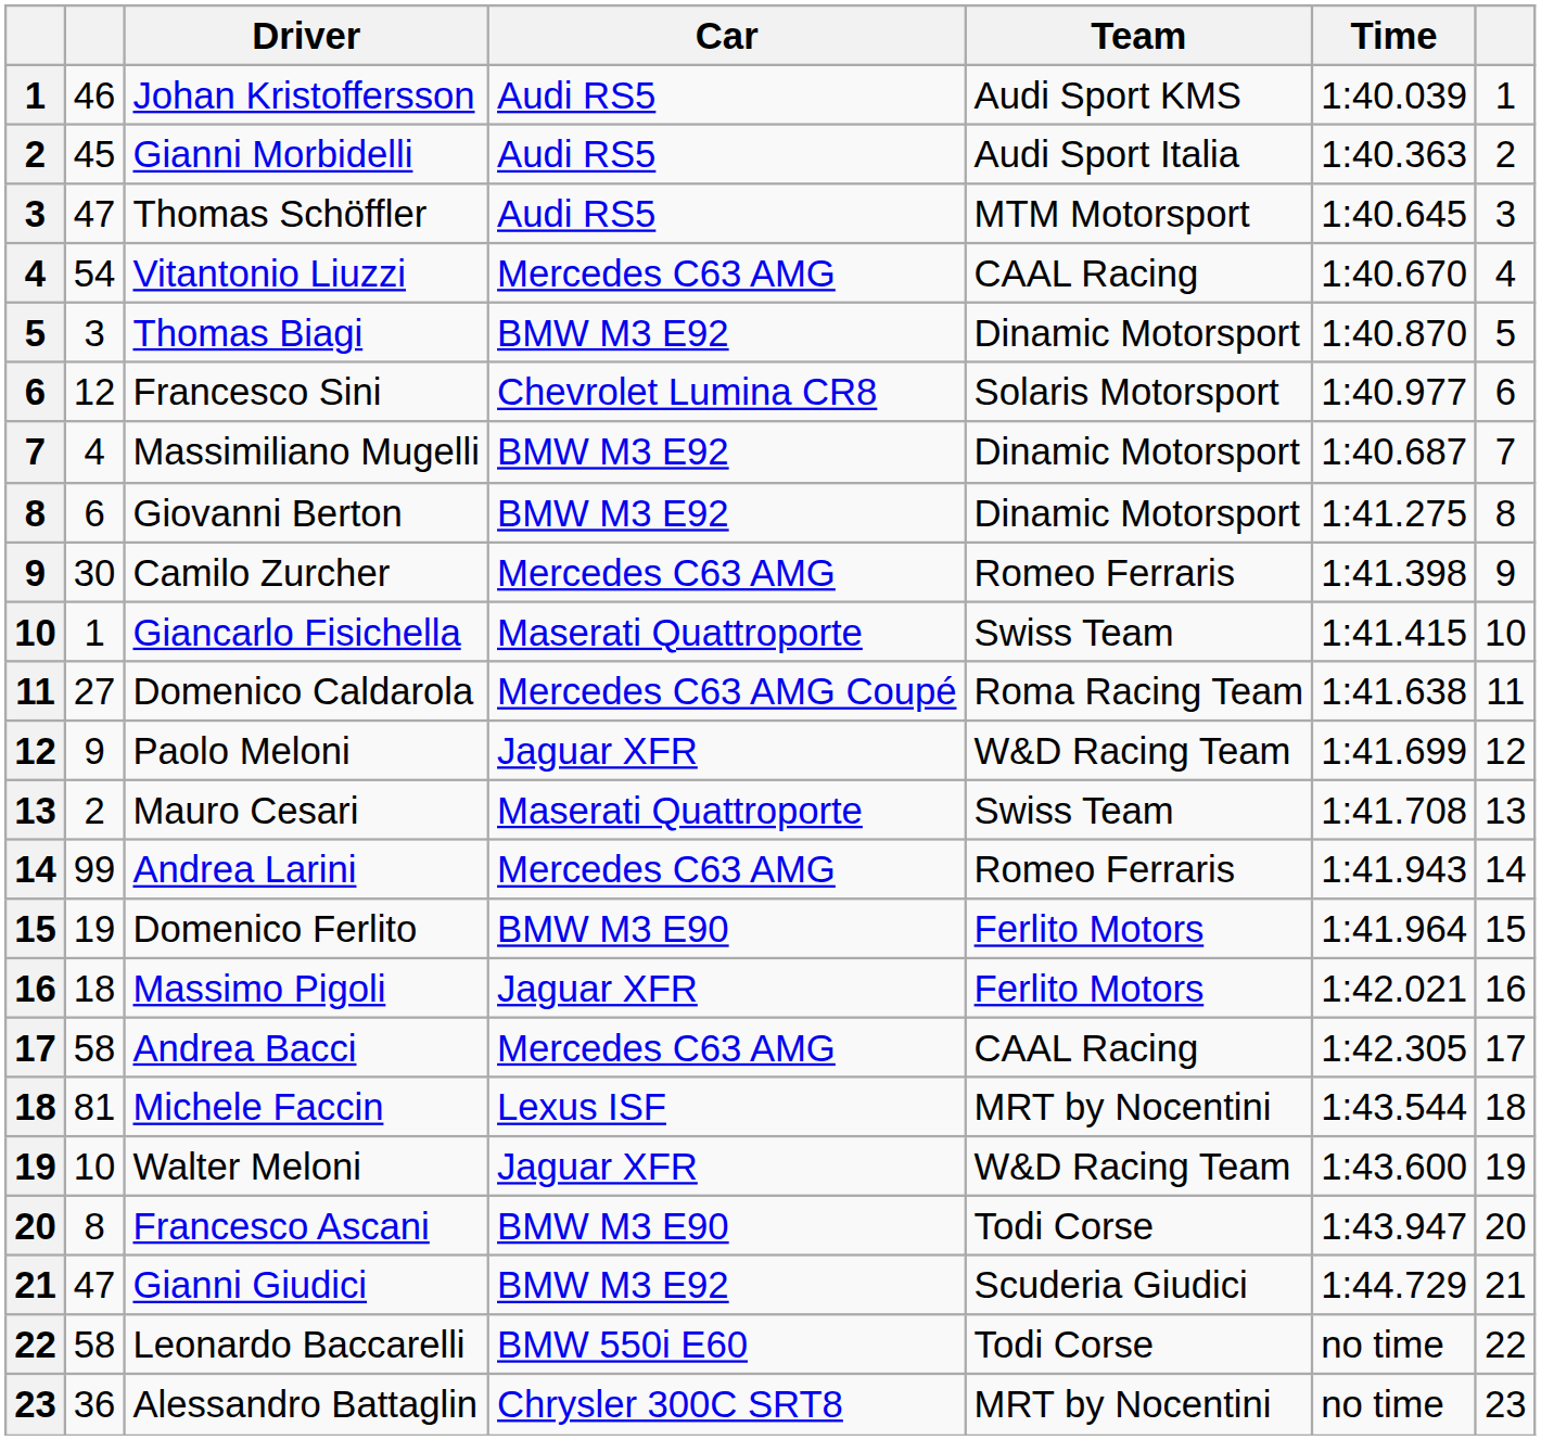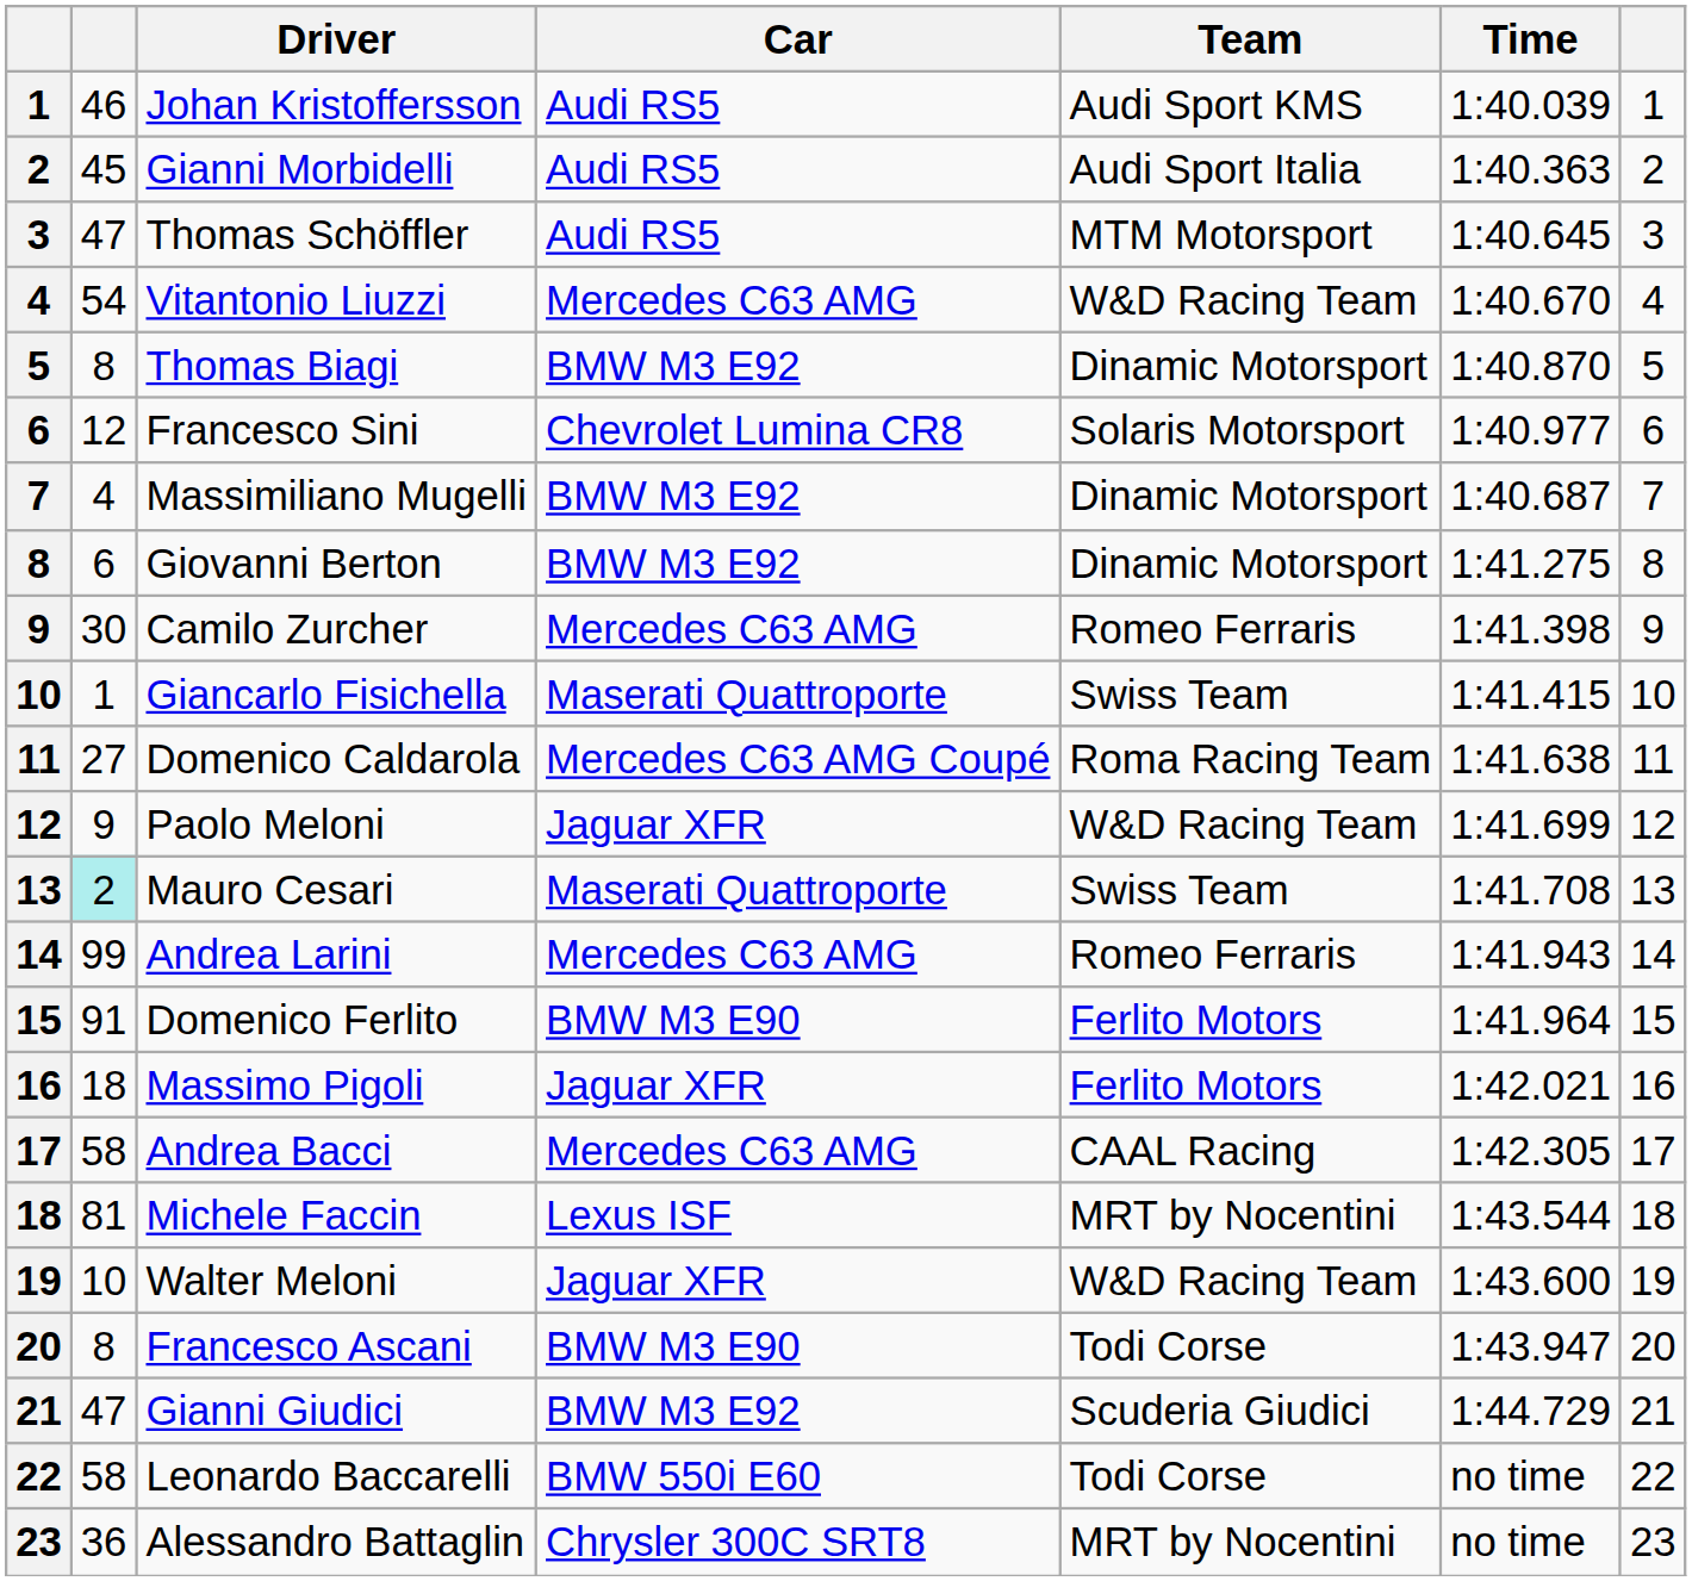 <table class="wikitable sortable" style="font-size:95%">
 <tr>
 <th></th>
 <th></th>
 <th>Driver</th>
 <th>Car</th>
 <th>Team</th>
 <th>Time</th>
 <th></th>
 </tr>
 <tr>
 <th>1</th>
 <td align=center>46</td>
 <td> <a href='#'>Johan Kristoffersson</a></td>
 <td><a href='#'>Audi RS5</a></td>
 <td> Audi Sport KMS</td>
 <td>1:40.039</td>
 <td align=center>1</td>
 </tr>
 <tr>
 <th>2</th>
 <td align=center>45</td>
 <td> <a href='#'>Gianni Morbidelli</a></td>
 <td><a href='#'>Audi RS5</a></td>
 <td> Audi Sport Italia</td>
 <td>1:40.363</td>
 <td align=center>2</td>
 </tr>
 <tr>
 <th>3</th>
 <td align=center>47</td>
 <td> Thomas Schöffler</td>
 <td><a href='#'>Audi RS5</a></td>
 <td> MTM Motorsport</td>
 <td>1:40.645</td>
 <td align=center>3</td>
 </tr>
 <tr>
 <th>4</th>
 <td align=center>54</td>
 <td> <a href='#'>Vitantonio Liuzzi</a></td>
 <td><a href='#'>Mercedes C63 AMG</a></td>
-<td> CAAL Racing</td>
+<td> W&D Racing Team</td>
 <td>1:40.670</td>
 <td align=center>4</td>
 </tr>
 <tr>
 <th>5</th>
-<td align=center>3</td>
+<td align=center>8</td>
 <td> <a href='#'>Thomas Biagi</a></td>
 <td><a href='#'>BMW M3 E92</a></td>
 <td> Dinamic Motorsport</td>
 <td>1:40.870</td>
 <td align=center>5</td>
 </tr>
 <tr>
 <th>6</th>
 <td align=center>12</td>
 <td> Francesco Sini</td>
 <td><a href='#'>Chevrolet Lumina CR8</a></td>
 <td> Solaris Motorsport</td>
 <td>1:40.977</td>
 <td align=center>6</td>
 </tr>
 <tr>
 <th>7</th>
 <td align=center>4</td>
 <td> Massimiliano Mugelli</td>
 <td><a href='#'>BMW M3 E92</a></td>
 <td> Dinamic Motorsport</td>
 <td>1:40.687</td>
 <td align=center>7</td>
 </tr>
 <tr>
 <th>8</th>
 <td align=center>6</td>
 <td> Giovanni Berton</td>
 <td><a href='#'>BMW M3 E92</a></td>
 <td> Dinamic Motorsport</td>
 <td>1:41.275</td>
 <td align=center>8</td>
 </tr>
 <tr>
 <th>9</th>
 <td align=center>30</td>
 <td> Camilo Zurcher</td>
 <td><a href='#'>Mercedes C63 AMG</a></td>
 <td> Romeo Ferraris</td>
 <td>1:41.398</td>
 <td align=center>9</td>
 </tr>
 <tr>
 <th>10</th>
 <td align=center>1</td>
 <td> <a href='#'>Giancarlo Fisichella</a></td>
 <td><a href='#'>Maserati Quattroporte</a></td>
 <td> Swiss Team</td>
 <td>1:41.415</td>
 <td align=center>10</td>
 </tr>
 <tr>
 <th>11</th>
 <td align=center>27</td>
 <td> Domenico Caldarola</td>
 <td><a href='#'>Mercedes C63 AMG Coupé</a></td>
 <td> Roma Racing Team</td>
 <td>1:41.638</td>
 <td align=center>11</td>
 </tr>
 <tr>
 <th>12</th>
 <td align=center>9</td>
 <td> Paolo Meloni</td>
 <td><a href='#'>Jaguar XFR</a></td>
 <td> W&D Racing Team</td>
 <td>1:41.699</td>
 <td align=center>12</td>
 </tr>
 <tr>
 <th>13</th>
-<td align=center>2</td>
+<td align=center style="background: paleturquoise;">2</td>
 <td> Mauro Cesari</td>
 <td><a href='#'>Maserati Quattroporte</a></td>
 <td> Swiss Team</td>
 <td>1:41.708</td>
 <td align=center>13</td>
 </tr>
 <tr>
 <th>14</th>
 <td align=center>99</td>
 <td> <a href='#'>Andrea Larini</a></td>
 <td><a href='#'>Mercedes C63 AMG</a></td>
 <td> Romeo Ferraris</td>
 <td>1:41.943</td>
 <td align=center>14</td>
 </tr>
 <tr>
 <th>15</th>
-<td align=center>19</td>
+<td align=center>91</td>
 <td> Domenico Ferlito</td>
 <td><a href='#'>BMW M3 E90</a></td>
 <td> <a href='#'>Ferlito Motors</a></td>
 <td>1:41.964</td>
 <td align=center>15</td>
 </tr>
 <tr>
 <th>16</th>
 <td align=center>18</td>
 <td> <a href='#'>Massimo Pigoli</a></td>
 <td><a href='#'>Jaguar XFR</a></td>
 <td> <a href='#'>Ferlito Motors</a></td>
 <td>1:42.021</td>
 <td align=center>16</td>
 </tr>
 <tr>
 <th>17</th>
 <td align=center>58</td>
 <td> <a href='#'>Andrea Bacci</a></td>
 <td><a href='#'>Mercedes C63 AMG</a></td>
 <td> CAAL Racing</td>
 <td>1:42.305</td>
 <td align=center>17</td>
 </tr>
 <tr>
 <th>18</th>
 <td align=center>81</td>
 <td> <a href='#'>Michele Faccin</a></td>
 <td><a href='#'>Lexus ISF</a></td>
 <td> MRT by Nocentini</td>
 <td>1:43.544</td>
 <td align=center>18</td>
 </tr>
 <tr>
 <th>19</th>
 <td align=center>10</td>
 <td> Walter Meloni</td>
 <td><a href='#'>Jaguar XFR</a></td>
 <td> W&D Racing Team</td>
 <td>1:43.600</td>
 <td align=center>19</td>
 </tr>
 <tr>
 <th>20</th>
 <td align=center>8</td>
 <td> <a href='#'>Francesco Ascani</a></td>
 <td><a href='#'>BMW M3 E90</a></td>
 <td> Todi Corse</td>
 <td>1:43.947</td>
 <td align=center>20</td>
 </tr>
 <tr>
 <th>21</th>
 <td align=center>47</td>
 <td> <a href='#'>Gianni Giudici</a></td>
 <td><a href='#'>BMW M3 E92</a></td>
 <td> Scuderia Giudici</td>
 <td>1:44.729</td>
 <td align=center>21</td>
 </tr>
 <tr>
 <th>22</th>
 <td align=center>58</td>
 <td> Leonardo Baccarelli</td>
 <td><a href='#'>BMW 550i E60</a></td>
 <td> Todi Corse</td>
 <td>no time</td>
 <td align=center>22</td>
 </tr>
 <tr>
 <th>23</th>
 <td align=center>36</td>
 <td> Alessandro Battaglin</td>
 <td><a href='#'>Chrysler 300C SRT8</a></td>
 <td> MRT by Nocentini</td>
 <td>no time</td>
 <td align=center>23</td>
 </tr>
 <tr>
 </tr>
 </table>
